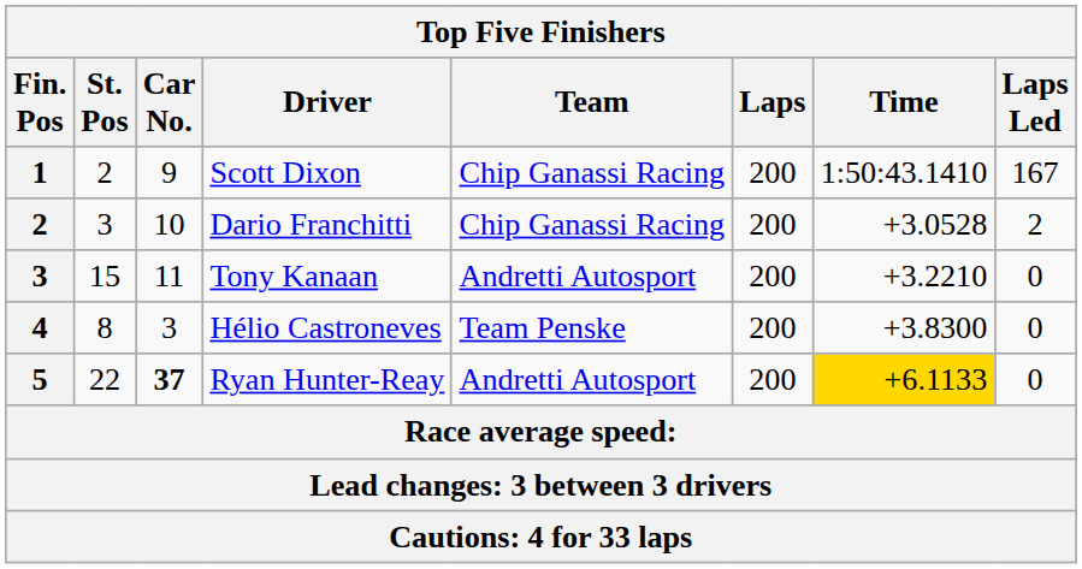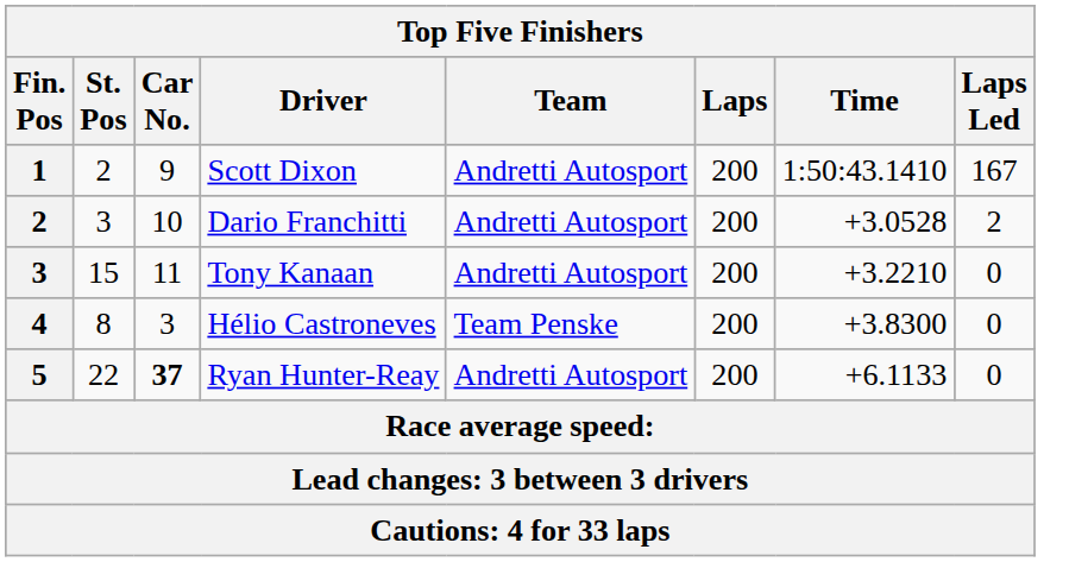 <table class="wikitable" style="font-size:95%;">
 <tr>
 <th colspan=9>Top Five Finishers</th>
 </tr>
 <tr>
 <th>Fin.<br>Pos</th>
 <th>St.<br>Pos</th>
 <th>Car<br>No.</th>
 <th>Driver</th>
 <th>Team</th>
 <th>Laps</th>
 <th>Time</th>
 <th>Laps<br>Led</th>
 </tr>
 <tr>
 <th>1</th>
 <td align=center>2</td>
 <td align=center>9</td>
 <td> <a href='#'>Scott Dixon</a></td>
-<td><a href='#'>Chip Ganassi Racing</a></td>
+<td><a href='#'>Andretti Autosport</a></td>
 <td align=center>200</td>
 <td align=right>1:50:43.1410</td>
 <td align=center>167</td>
 </tr>
 <tr>
 <th>2</th>
 <td align=center>3</td>
 <td align=center>10</td>
 <td> <a href='#'>Dario Franchitti</a></td>
-<td><a href='#'>Chip Ganassi Racing</a></td>
+<td><a href='#'>Andretti Autosport</a></td>
 <td align=center>200</td>
 <td align=right>+3.0528</td>
 <td align=center>2</td>
 </tr>
 <tr>
 <th>3</th>
 <td align=center>15</td>
 <td align=center>11</td>
 <td> <a href='#'>Tony Kanaan</a></td>
 <td><a href='#'>Andretti Autosport</a></td>
 <td align=center>200</td>
 <td align=right>+3.2210</td>
 <td align=center>0</td>
 </tr>
 <tr>
 <th>4</th>
 <td align=center>8</td>
 <td align=center>3</td>
 <td> <a href='#'>Hélio Castroneves</a></td>
 <td><a href='#'>Team Penske</a></td>
 <td align=center>200</td>
 <td align=right>+3.8300</td>
 <td align=center>0</td>
 </tr>
 <tr>
 <th>5</th>
 <td align=center>22</td>
 <td align=center><strong>37</strong></td>
 <td> <a href='#'>Ryan Hunter-Reay</a></td>
 <td><a href='#'>Andretti Autosport</a></td>
 <td align=center>200</td>
-<td align=right style="background: gold;">+6.1133</td>
+<td align=right>+6.1133</td>
 <td align=center>0</td>
 </tr>
 <tr>
 <th colspan=9>Race average speed: </th>
 </tr>
 <tr>
 <th colspan=9>Lead changes: 3 between 3 drivers</th>
 </tr>
 <tr>
 <th colspan=9>Cautions: 4 for 33 laps</th>
 </tr>
 </table>
